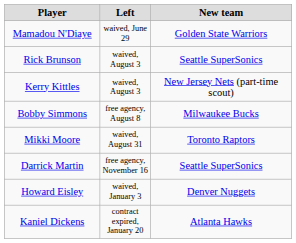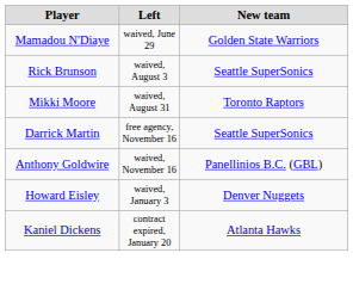 <table class="wikitable" style="text-align: center">
 <tr align="center"  bgcolor="#dddddd">
 <td style="width:140px"><strong>Player</strong></td>
 <td style="width:70px"><strong>Left</strong></td>
 <td style="width:210px"><strong>New team</strong></td>
 </tr>
 <tr style="height:40px">
 <td><a href='#'>Mamadou N'Diaye</a></td>
 <td style="font-size: 80%">waived, June 29</td>
 <td><a href='#'>Golden State Warriors</a></td>
 </tr>
 <tr style="height:40px">
 <td><a href='#'>Rick Brunson</a></td>
 <td style="font-size: 80%">waived, August 3</td>
 <td><a href='#'>Seattle SuperSonics</a></td>
 </tr>
 <tr style="height:40px">
-<td><a href='#'>Kerry Kittles</a></td>
-<td style="font-size: 80%">waived, August 3</td>
-<td><a href='#'>New Jersey Nets</a> (part-time scout)</td>
-</tr>
-<tr style="height:40px">
-<td><a href='#'>Bobby Simmons</a></td>
-<td style="font-size: 80%">free agency, August 8</td>
-<td><a href='#'>Milwaukee Bucks</a></td>
-</tr>
-<tr style="height:40px">
 <td><a href='#'>Mikki Moore</a></td>
 <td style="font-size: 80%">waived, August 31</td>
 <td><a href='#'>Toronto Raptors</a></td>
 </tr>
 <tr style="height:40px">
 <td><a href='#'>Darrick Martin</a></td>
 <td style="font-size: 80%">free agency, November 16</td>
 <td><a href='#'>Seattle SuperSonics</a></td>
+</tr>
+<tr style="height:40px">
+<td><a href='#'>Anthony Goldwire</a></td>
+<td style="font-size: 80%">waived, November 16</td>
+<td><a href='#'>Panellinios B.C.</a> (<a href='#'>GBL</a>)</td>
 </tr>
 <tr style="height:40px">
 <td><a href='#'>Howard Eisley</a></td>
 <td style="font-size: 80%">waived, January 3</td>
 <td><a href='#'>Denver Nuggets</a></td>
 </tr>
 <tr style="height:40px">
 <td><a href='#'>Kaniel Dickens</a></td>
 <td style="font-size: 80%">contract expired, January 20</td>
 <td><a href='#'>Atlanta Hawks</a></td>
 </tr>
 </table>
